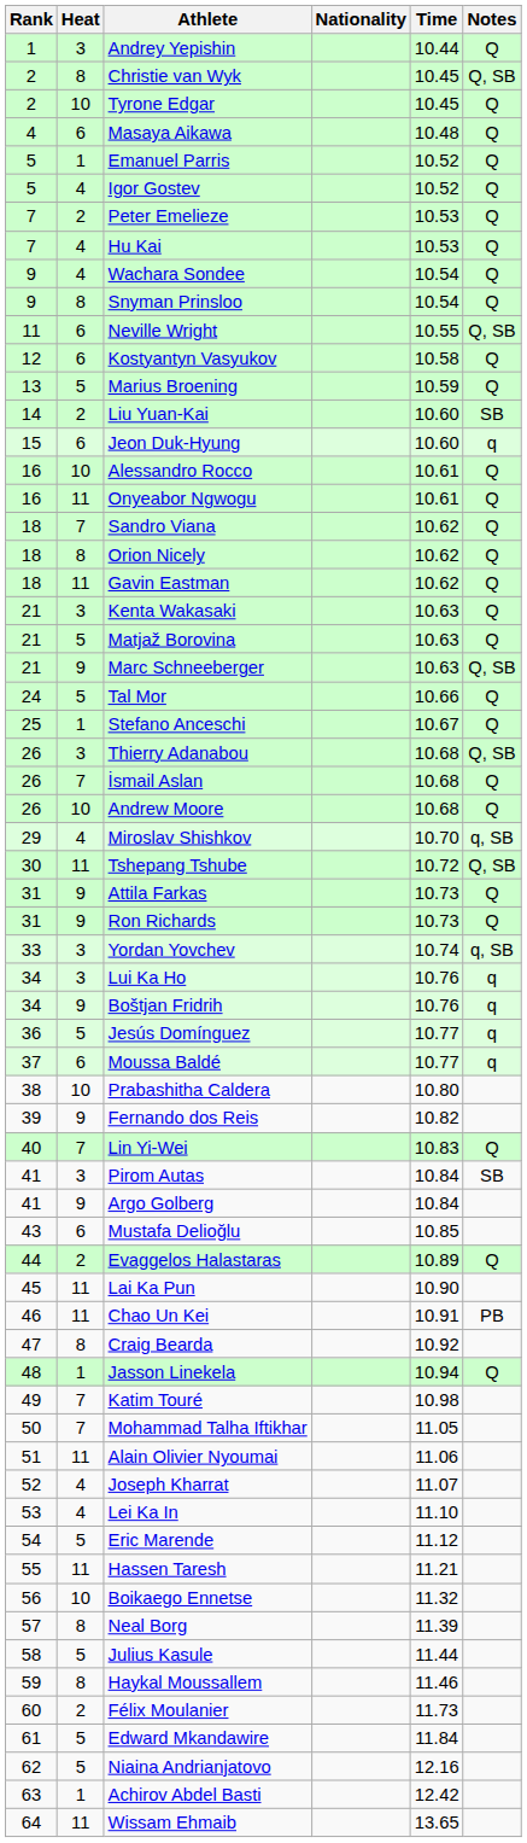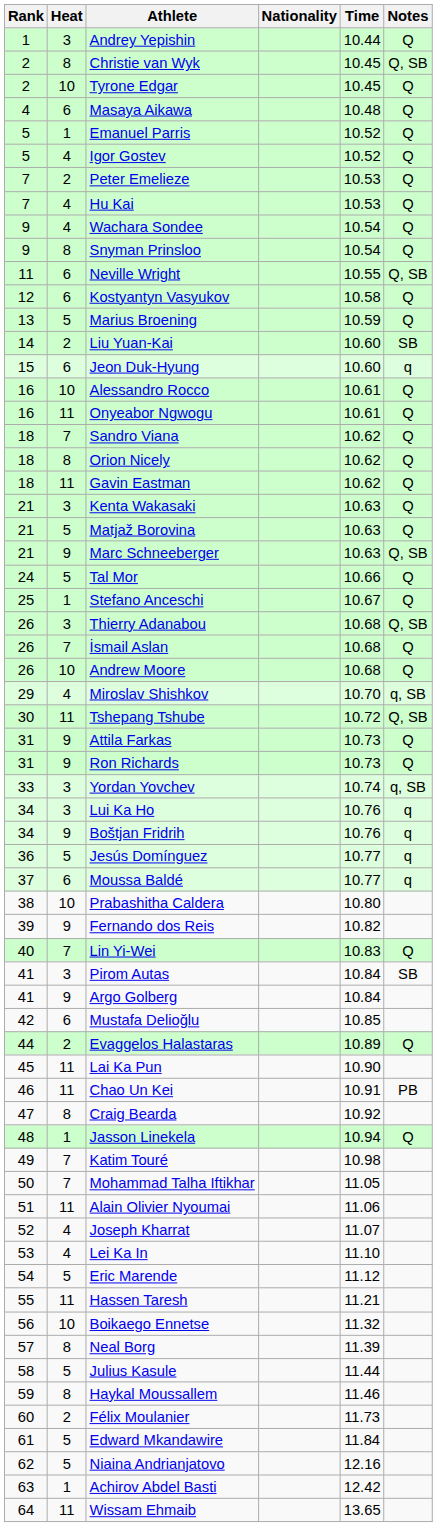 <table class="wikitable sortable" style="text-align:center;font-size:95%">
 <tr>
 <th>Rank</th>
 <th>Heat</th>
 <th>Athlete</th>
 <th>Nationality</th>
 <th>Time</th>
 <th>Notes</th>
 </tr>
 <tr bgcolor=ccffcc>
 <td>1</td>
 <td>3</td>
 <td align="left"><a href='#'>Andrey Yepishin</a></td>
 <td align=left></td>
 <td>10.44</td>
 <td>Q</td>
 </tr>
 <tr bgcolor=ccffcc>
 <td>2</td>
 <td>8</td>
 <td align="left"><a href='#'>Christie van Wyk</a></td>
 <td align=left></td>
 <td>10.45</td>
 <td>Q, SB</td>
 </tr>
 <tr bgcolor=ccffcc>
 <td>2</td>
 <td>10</td>
 <td align="left"><a href='#'>Tyrone Edgar</a></td>
 <td align=left></td>
 <td>10.45</td>
 <td>Q</td>
 </tr>
 <tr bgcolor=ccffcc>
 <td>4</td>
 <td>6</td>
 <td align="left"><a href='#'>Masaya Aikawa</a></td>
 <td align=left></td>
 <td>10.48</td>
 <td>Q</td>
 </tr>
 <tr bgcolor=ccffcc>
 <td>5</td>
 <td>1</td>
 <td align="left"><a href='#'>Emanuel Parris</a></td>
 <td align=left></td>
 <td>10.52</td>
 <td>Q</td>
 </tr>
 <tr bgcolor=ccffcc>
 <td>5</td>
 <td>4</td>
 <td align="left"><a href='#'>Igor Gostev</a></td>
 <td align=left></td>
 <td>10.52</td>
 <td>Q</td>
 </tr>
 <tr bgcolor=ccffcc>
 <td>7</td>
 <td>2</td>
 <td align="left"><a href='#'>Peter Emelieze</a></td>
 <td align=left></td>
 <td>10.53</td>
 <td>Q</td>
 </tr>
 <tr bgcolor=ccffcc>
 <td>7</td>
 <td>4</td>
 <td align="left"><a href='#'>Hu Kai</a></td>
 <td align=left></td>
 <td>10.53</td>
 <td>Q</td>
 </tr>
 <tr bgcolor=ccffcc>
 <td>9</td>
 <td>4</td>
 <td align="left"><a href='#'>Wachara Sondee</a></td>
 <td align=left></td>
 <td>10.54</td>
 <td>Q</td>
 </tr>
 <tr bgcolor=ccffcc>
 <td>9</td>
 <td>8</td>
 <td align="left"><a href='#'>Snyman Prinsloo</a></td>
 <td align=left></td>
 <td>10.54</td>
 <td>Q</td>
 </tr>
 <tr bgcolor=ccffcc>
 <td>11</td>
 <td>6</td>
 <td align="left"><a href='#'>Neville Wright</a></td>
 <td align=left></td>
 <td>10.55</td>
 <td>Q, SB</td>
 </tr>
 <tr bgcolor=ccffcc>
 <td>12</td>
 <td>6</td>
 <td align="left"><a href='#'>Kostyantyn Vasyukov</a></td>
 <td align=left></td>
 <td>10.58</td>
 <td>Q</td>
 </tr>
 <tr bgcolor=ccffcc>
 <td>13</td>
 <td>5</td>
 <td align="left"><a href='#'>Marius Broening</a></td>
 <td align=left></td>
 <td>10.59</td>
 <td>Q</td>
 </tr>
 <tr bgcolor=ccffcc>
 <td>14</td>
 <td>2</td>
 <td align="left"><a href='#'>Liu Yuan-Kai</a></td>
 <td align=left></td>
 <td>10.60</td>
 <td>SB</td>
 </tr>
 <tr bgcolor=ddffdd>
 <td>15</td>
 <td>6</td>
 <td align="left"><a href='#'>Jeon Duk-Hyung</a></td>
 <td align=left></td>
 <td>10.60</td>
 <td>q</td>
 </tr>
 <tr bgcolor=ccffcc>
 <td>16</td>
 <td>10</td>
 <td align="left"><a href='#'>Alessandro Rocco</a></td>
 <td align=left></td>
 <td>10.61</td>
 <td>Q</td>
 </tr>
 <tr bgcolor=ccffcc>
 <td>16</td>
 <td>11</td>
 <td align="left"><a href='#'>Onyeabor Ngwogu</a></td>
 <td align=left></td>
 <td>10.61</td>
 <td>Q</td>
 </tr>
 <tr bgcolor=ccffcc>
 <td>18</td>
 <td>7</td>
 <td align="left"><a href='#'>Sandro Viana</a></td>
 <td align=left></td>
 <td>10.62</td>
 <td>Q</td>
 </tr>
 <tr bgcolor=ccffcc>
 <td>18</td>
 <td>8</td>
 <td align="left"><a href='#'>Orion Nicely</a></td>
 <td align=left></td>
 <td>10.62</td>
 <td>Q</td>
 </tr>
 <tr bgcolor=ccffcc>
 <td>18</td>
 <td>11</td>
 <td align="left"><a href='#'>Gavin Eastman</a></td>
 <td align=left></td>
 <td>10.62</td>
 <td>Q</td>
 </tr>
 <tr bgcolor=ccffcc>
 <td>21</td>
 <td>3</td>
 <td align="left"><a href='#'>Kenta Wakasaki</a></td>
 <td align=left></td>
 <td>10.63</td>
 <td>Q</td>
 </tr>
 <tr bgcolor=ccffcc>
 <td>21</td>
 <td>5</td>
 <td align="left"><a href='#'>Matjaž Borovina</a></td>
 <td align=left></td>
 <td>10.63</td>
 <td>Q</td>
 </tr>
 <tr bgcolor=ccffcc>
 <td>21</td>
 <td>9</td>
 <td align="left"><a href='#'>Marc Schneeberger</a></td>
 <td align=left></td>
 <td>10.63</td>
 <td>Q, SB</td>
 </tr>
 <tr bgcolor=ccffcc>
 <td>24</td>
 <td>5</td>
 <td align="left"><a href='#'>Tal Mor</a></td>
 <td align=left></td>
 <td>10.66</td>
 <td>Q</td>
 </tr>
 <tr bgcolor=ccffcc>
 <td>25</td>
 <td>1</td>
 <td align="left"><a href='#'>Stefano Anceschi</a></td>
 <td align=left></td>
 <td>10.67</td>
 <td>Q</td>
 </tr>
 <tr bgcolor=ccffcc>
 <td>26</td>
 <td>3</td>
 <td align="left"><a href='#'>Thierry Adanabou</a></td>
 <td align=left></td>
 <td>10.68</td>
 <td>Q, SB</td>
 </tr>
 <tr bgcolor=ccffcc>
 <td>26</td>
 <td>7</td>
 <td align="left"><a href='#'>İsmail Aslan</a></td>
 <td align=left></td>
 <td>10.68</td>
 <td>Q</td>
 </tr>
 <tr bgcolor=ccffcc>
 <td>26</td>
 <td>10</td>
 <td align="left"><a href='#'>Andrew Moore</a></td>
 <td align=left></td>
 <td>10.68</td>
 <td>Q</td>
 </tr>
 <tr bgcolor=ddffdd>
 <td>29</td>
 <td>4</td>
 <td align="left"><a href='#'>Miroslav Shishkov</a></td>
 <td align=left></td>
 <td>10.70</td>
 <td>q, SB</td>
 </tr>
 <tr bgcolor=ccffcc>
 <td>30</td>
 <td>11</td>
 <td align="left"><a href='#'>Tshepang Tshube</a></td>
 <td align=left></td>
 <td>10.72</td>
 <td>Q, SB</td>
 </tr>
 <tr bgcolor=ccffcc>
 <td>31</td>
 <td>9</td>
 <td align="left"><a href='#'>Attila Farkas</a></td>
 <td align=left></td>
 <td>10.73</td>
 <td>Q</td>
 </tr>
 <tr bgcolor=ccffcc>
 <td>31</td>
 <td>9</td>
 <td align="left"><a href='#'>Ron Richards</a></td>
 <td align=left></td>
 <td>10.73</td>
 <td>Q</td>
 </tr>
 <tr bgcolor=ddffdd>
 <td>33</td>
 <td>3</td>
 <td align="left"><a href='#'>Yordan Yovchev</a></td>
 <td align=left></td>
 <td>10.74</td>
 <td>q, SB</td>
 </tr>
 <tr bgcolor=ddffdd>
 <td>34</td>
 <td>3</td>
 <td align="left"><a href='#'>Lui Ka Ho</a></td>
 <td align=left></td>
 <td>10.76</td>
 <td>q</td>
 </tr>
 <tr bgcolor=ddffdd>
 <td>34</td>
 <td>9</td>
 <td align="left"><a href='#'>Boštjan Fridrih</a></td>
 <td align=left></td>
 <td>10.76</td>
 <td>q</td>
 </tr>
 <tr bgcolor=ddffdd>
 <td>36</td>
 <td>5</td>
 <td align="left"><a href='#'>Jesús Domínguez</a></td>
 <td align=left></td>
 <td>10.77</td>
 <td>q</td>
 </tr>
 <tr bgcolor=ddffdd>
 <td>37</td>
 <td>6</td>
 <td align="left"><a href='#'>Moussa Baldé</a></td>
 <td align=left></td>
 <td>10.77</td>
 <td>q</td>
 </tr>
 <tr>
 <td>38</td>
 <td>10</td>
 <td align="left"><a href='#'>Prabashitha Caldera</a></td>
 <td align=left></td>
 <td>10.80</td>
 <td></td>
 </tr>
 <tr>
 <td>39</td>
 <td>9</td>
 <td align="left"><a href='#'>Fernando dos Reis</a></td>
 <td align=left></td>
 <td>10.82</td>
 <td></td>
 </tr>
 <tr bgcolor=ccffcc>
 <td>40</td>
 <td>7</td>
 <td align="left"><a href='#'>Lin Yi-Wei</a></td>
 <td align=left></td>
 <td>10.83</td>
 <td>Q</td>
 </tr>
 <tr>
 <td>41</td>
 <td>3</td>
 <td align="left"><a href='#'>Pirom Autas</a></td>
 <td align=left></td>
 <td>10.84</td>
 <td>SB</td>
 </tr>
 <tr>
 <td>41</td>
 <td>9</td>
 <td align="left"><a href='#'>Argo Golberg</a></td>
 <td align=left></td>
 <td>10.84</td>
 <td></td>
 </tr>
 <tr>
-<td>43</td>
+<td>42</td>
 <td>6</td>
 <td align="left"><a href='#'>Mustafa Delioğlu</a></td>
 <td align=left></td>
 <td>10.85</td>
 <td></td>
 </tr>
 <tr bgcolor=ccffcc>
 <td>44</td>
 <td>2</td>
 <td align="left"><a href='#'>Evaggelos Halastaras</a></td>
 <td align=left></td>
 <td>10.89</td>
 <td>Q</td>
 </tr>
 <tr>
 <td>45</td>
 <td>11</td>
 <td align="left"><a href='#'>Lai Ka Pun</a></td>
 <td align=left></td>
 <td>10.90</td>
 <td></td>
 </tr>
 <tr>
 <td>46</td>
 <td>11</td>
 <td align="left"><a href='#'>Chao Un Kei</a></td>
 <td align=left></td>
 <td>10.91</td>
 <td>PB</td>
 </tr>
 <tr>
 <td>47</td>
 <td>8</td>
 <td align="left"><a href='#'>Craig Bearda</a></td>
 <td align=left></td>
 <td>10.92</td>
 <td></td>
 </tr>
 <tr bgcolor=ccffcc>
 <td>48</td>
 <td>1</td>
 <td align="left"><a href='#'>Jasson Linekela</a></td>
 <td align=left></td>
 <td>10.94</td>
 <td>Q</td>
 </tr>
 <tr>
 <td>49</td>
 <td>7</td>
 <td align="left"><a href='#'>Katim Touré</a></td>
 <td align=left></td>
 <td>10.98</td>
 <td></td>
 </tr>
 <tr>
 <td>50</td>
 <td>7</td>
 <td align="left"><a href='#'>Mohammad Talha Iftikhar</a></td>
 <td align=left></td>
 <td>11.05</td>
 <td></td>
 </tr>
 <tr>
 <td>51</td>
 <td>11</td>
 <td align="left"><a href='#'>Alain Olivier Nyoumai</a></td>
 <td align=left></td>
 <td>11.06</td>
 <td></td>
 </tr>
 <tr>
 <td>52</td>
 <td>4</td>
 <td align="left"><a href='#'>Joseph Kharrat</a></td>
 <td align=left></td>
 <td>11.07</td>
 <td></td>
 </tr>
 <tr>
 <td>53</td>
 <td>4</td>
 <td align="left"><a href='#'>Lei Ka In</a></td>
 <td align=left></td>
 <td>11.10</td>
 <td></td>
 </tr>
 <tr>
 <td>54</td>
 <td>5</td>
 <td align="left"><a href='#'>Eric Marende</a></td>
 <td align=left></td>
 <td>11.12</td>
 <td></td>
 </tr>
 <tr>
 <td>55</td>
 <td>11</td>
 <td align="left"><a href='#'>Hassen Taresh</a></td>
 <td align=left></td>
 <td>11.21</td>
 <td></td>
 </tr>
 <tr>
 <td>56</td>
 <td>10</td>
 <td align="left"><a href='#'>Boikaego Ennetse</a></td>
 <td align=left></td>
 <td>11.32</td>
 <td></td>
 </tr>
 <tr>
 <td>57</td>
 <td>8</td>
 <td align="left"><a href='#'>Neal Borg</a></td>
 <td align=left></td>
 <td>11.39</td>
 <td></td>
 </tr>
 <tr>
 <td>58</td>
 <td>5</td>
 <td align="left"><a href='#'>Julius Kasule</a></td>
 <td align=left></td>
 <td>11.44</td>
 <td></td>
 </tr>
 <tr>
 <td>59</td>
 <td>8</td>
 <td align="left"><a href='#'>Haykal Moussallem</a></td>
 <td align=left></td>
 <td>11.46</td>
 <td></td>
 </tr>
 <tr>
 <td>60</td>
 <td>2</td>
 <td align="left"><a href='#'>Félix Moulanier</a></td>
 <td align=left></td>
 <td>11.73</td>
 <td></td>
 </tr>
 <tr>
 <td>61</td>
 <td>5</td>
 <td align="left"><a href='#'>Edward Mkandawire</a></td>
 <td align=left></td>
 <td>11.84</td>
 <td></td>
 </tr>
 <tr>
 <td>62</td>
 <td>5</td>
 <td align="left"><a href='#'>Niaina Andrianjatovo</a></td>
 <td align=left></td>
 <td>12.16</td>
 <td></td>
 </tr>
 <tr>
 <td>63</td>
 <td>1</td>
 <td align="left"><a href='#'>Achirov Abdel Basti</a></td>
 <td align=left></td>
 <td>12.42</td>
 <td></td>
 </tr>
 <tr>
 <td>64</td>
 <td>11</td>
 <td align="left"><a href='#'>Wissam Ehmaib</a></td>
 <td align=left></td>
 <td>13.65</td>
 <td></td>
 </tr>
 </table>
